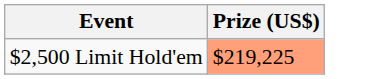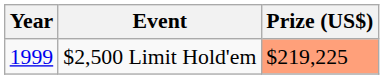 <table class="wikitable">
 <tr>
+<th>Year</th>
 <th>Event</th>
 <th>Prize (US$)</th>
 </tr>
 <tr>
+<td><a href='#'>1999</a></td>
 <td>$2,500 Limit Hold'em</td>
 <td style="background: lightsalmon;">$219,225</td>
 </tr>
 </table>
